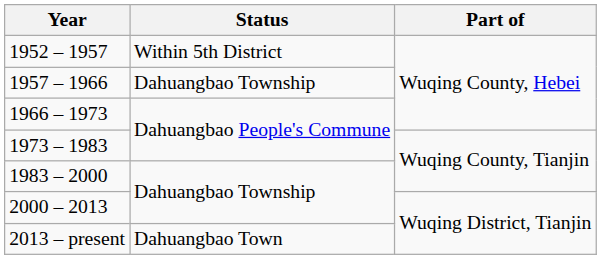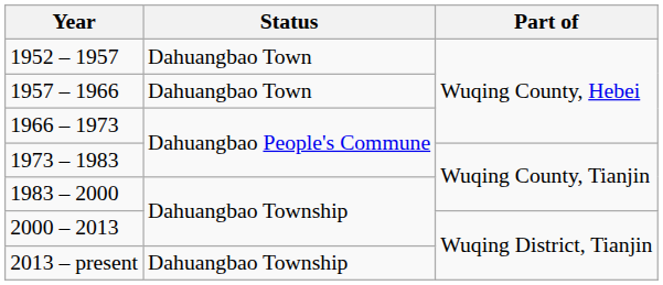 <table class="wikitable">
 <tr>
 <th>Year</th>
 <th>Status</th>
 <th>Part of</th>
 </tr>
 <tr>
 <td>1952 – 1957</td>
-<td>Within 5th District</td>
+<td>Dahuangbao Town</td>
 <td rowspan="3">Wuqing County, <a href='#'>Hebei</a></td>
 </tr>
 <tr>
 <td>1957 – 1966</td>
-<td>Dahuangbao Township</td>
+<td>Dahuangbao Town</td>
 </tr>
 <tr>
 <td>1966 – 1973</td>
 <td rowspan="2">Dahuangbao <a href='#'>People's Commune</a></td>
 </tr>
 <tr>
 <td>1973 – 1983</td>
 <td rowspan="2">Wuqing County, Tianjin</td>
 </tr>
 <tr>
 <td>1983 – 2000</td>
 <td rowspan="2">Dahuangbao Township</td>
 </tr>
 <tr>
 <td>2000 – 2013</td>
 <td rowspan="2">Wuqing District, Tianjin</td>
 </tr>
 <tr>
 <td>2013 – present</td>
-<td>Dahuangbao Town</td>
+<td>Dahuangbao Township</td>
 </tr>
 </table>
